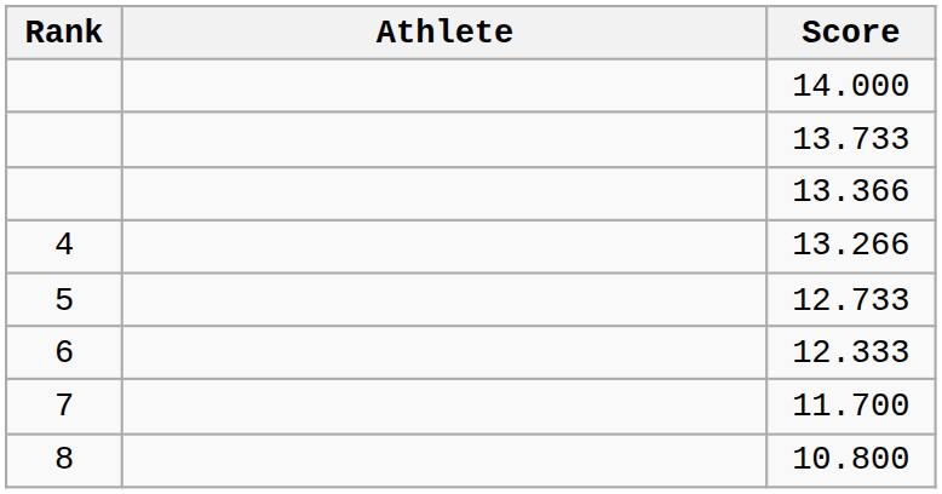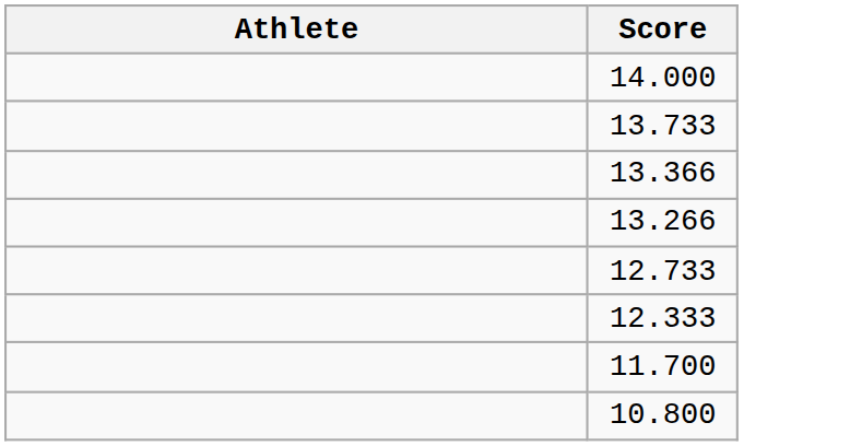 <table class=wikitable style="text-align:center">
 <tr>
-<th width=40>Rank</th>
 <th width=250>Athlete</th>
 <th width=60>Score</th>
 </tr>
 <tr>
-<td></td>
 <td align=left></td>
 <td>14.000</td>
 </tr>
 <tr>
-<td></td>
 <td align=left></td>
 <td>13.733</td>
 </tr>
 <tr>
-<td></td>
 <td align=left></td>
 <td>13.366</td>
 </tr>
 <tr>
-<td>4</td>
 <td align=left></td>
 <td>13.266</td>
 </tr>
 <tr>
-<td>5</td>
 <td align=left></td>
 <td>12.733</td>
 </tr>
 <tr>
-<td>6</td>
 <td align=left></td>
 <td>12.333</td>
 </tr>
 <tr>
-<td>7</td>
 <td align=left></td>
 <td>11.700</td>
 </tr>
 <tr>
-<td>8</td>
 <td align=left></td>
 <td>10.800</td>
 </tr>
 </table>
